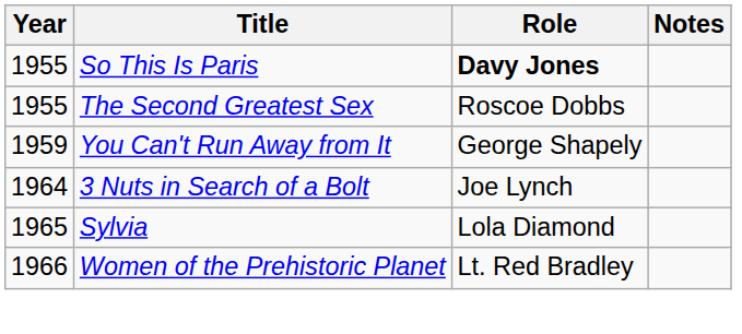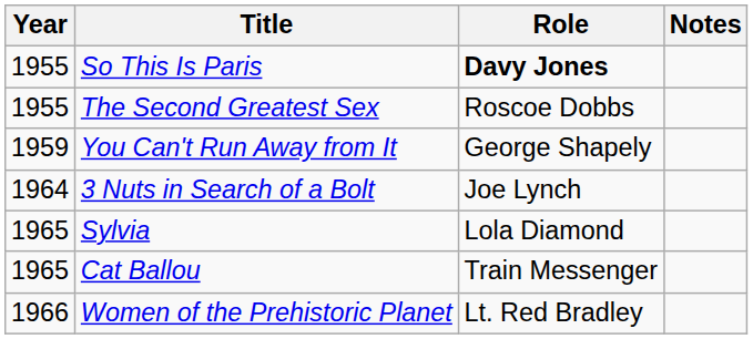 <table class="wikitable">
 <tr>
 <th>Year</th>
 <th>Title</th>
 <th>Role</th>
 <th>Notes</th>
 </tr>
 <tr>
 <td>1955</td>
 <td><em><a href='#'>So This Is Paris</a></em></td>
 <td><strong>Davy Jones</strong></td>
 <td></td>
 </tr>
 <tr>
 <td>1955</td>
 <td><em><a href='#'>The Second Greatest Sex</a></em></td>
 <td>Roscoe Dobbs</td>
 <td></td>
 </tr>
 <tr>
 <td>1959</td>
 <td><em><a href='#'>You Can't Run Away from It</a></em></td>
 <td>George Shapely</td>
 <td></td>
 </tr>
 <tr>
 <td>1964</td>
 <td><em><a href='#'>3 Nuts in Search of a Bolt</a></em></td>
 <td>Joe Lynch</td>
 <td></td>
 </tr>
 <tr>
 <td>1965</td>
 <td><em><a href='#'>Sylvia</a></em></td>
 <td>Lola Diamond</td>
 <td></td>
 </tr>
 <tr>
+<td>1965</td>
+<td><em><a href='#'>Cat Ballou</a></em></td>
+<td>Train Messenger</td>
+<td></td>
+</tr>
+<tr>
 <td>1966</td>
 <td><em><a href='#'>Women of the Prehistoric Planet</a></em></td>
 <td>Lt. Red Bradley</td>
 <td></td>
 </tr>
 </table>
